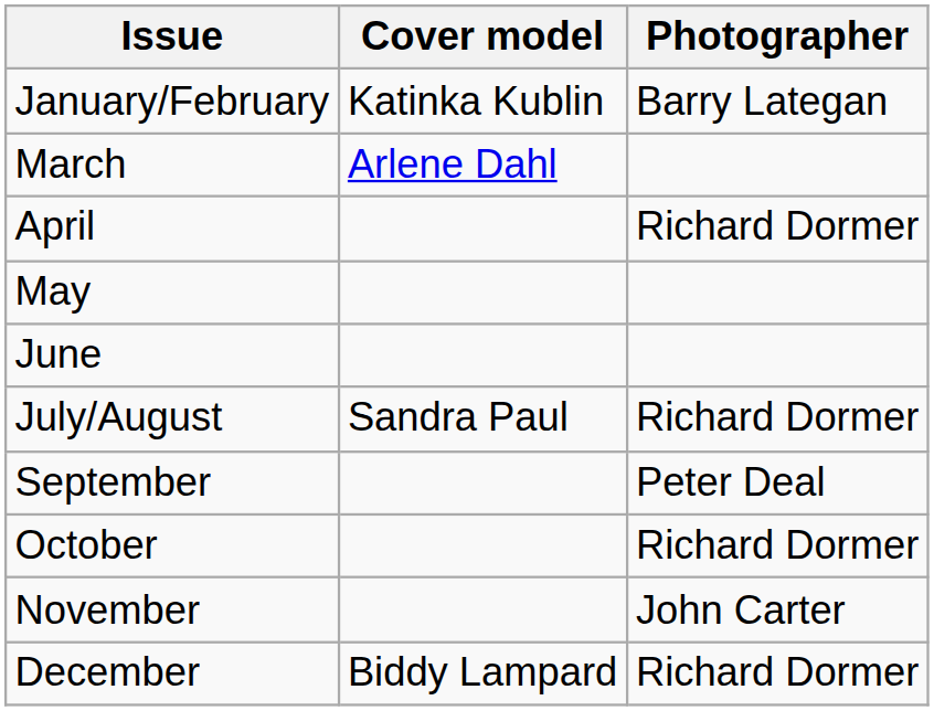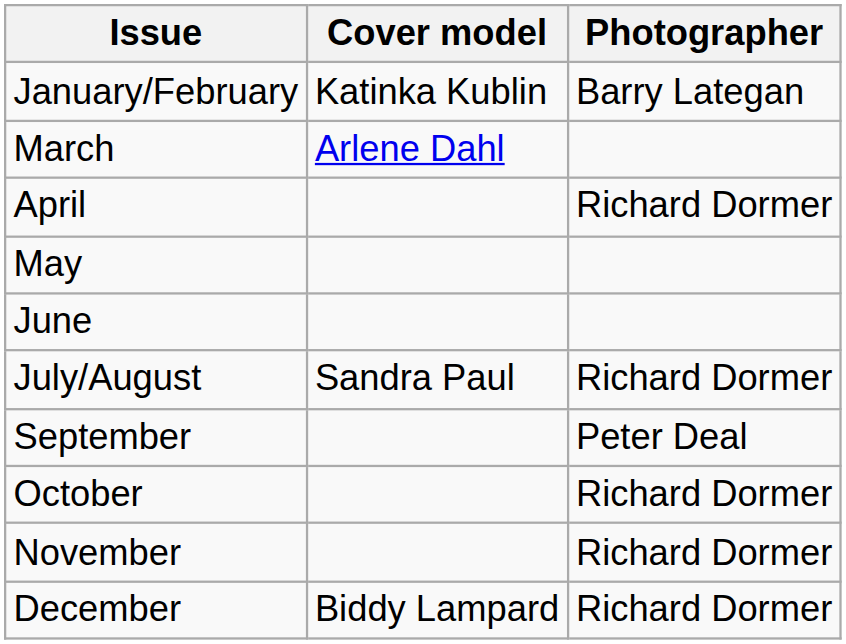 <table class="sortable wikitable">
 <tr>
 <th>Issue</th>
 <th>Cover model</th>
 <th>Photographer</th>
 </tr>
 <tr>
 <td>January/February</td>
 <td>Katinka Kublin</td>
 <td>Barry Lategan</td>
 </tr>
 <tr>
 <td>March</td>
 <td><a href='#'>Arlene Dahl</a></td>
 <td></td>
 </tr>
 <tr>
 <td>April</td>
 <td></td>
 <td>Richard Dormer</td>
 </tr>
 <tr>
 <td>May</td>
 <td></td>
 <td></td>
 </tr>
 <tr>
 <td>June</td>
 <td></td>
 <td></td>
 </tr>
 <tr>
 <td>July/August</td>
 <td>Sandra Paul</td>
 <td>Richard Dormer</td>
 </tr>
 <tr>
 <td>September</td>
 <td></td>
 <td>Peter Deal</td>
 </tr>
 <tr>
 <td>October</td>
 <td></td>
 <td>Richard Dormer</td>
 </tr>
 <tr>
 <td>November</td>
 <td></td>
-<td>John Carter</td>
+<td>Richard Dormer</td>
 </tr>
 <tr>
 <td>December</td>
 <td>Biddy Lampard</td>
 <td>Richard Dormer</td>
 </tr>
 </table>
